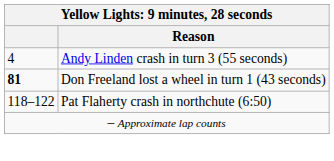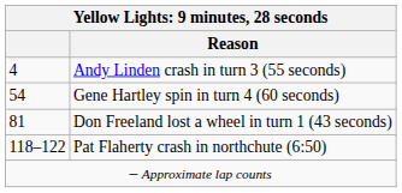 <table class="wikitable">
 <tr>
 <th colspan=2>Yellow Lights: 9 minutes, 28 seconds</th>
 </tr>
 <tr>
 <th></th>
 <th>Reason</th>
 </tr>
 <tr>
 <td>4</td>
 <td><a href='#'>Andy Linden</a> crash in turn 3 (55 seconds)</td>
 </tr>
 <tr>
-<td><strong>81</strong></td>
+<td>54</td>
+<td>Gene Hartley spin in turn 4 (60 seconds)</td>
+</tr>
+<tr>
+<td>81</td>
 <td>Don Freeland lost a wheel in turn 1 (43 seconds)</td>
 </tr>
 <tr>
 <td>118–122</td>
 <td>Pat Flaherty crash in northchute (6:50)</td>
 </tr>
 <tr>
 <td colspan=2 align=center> – <em><small>Approximate lap counts</small></em></td>
 </tr>
 </table>
